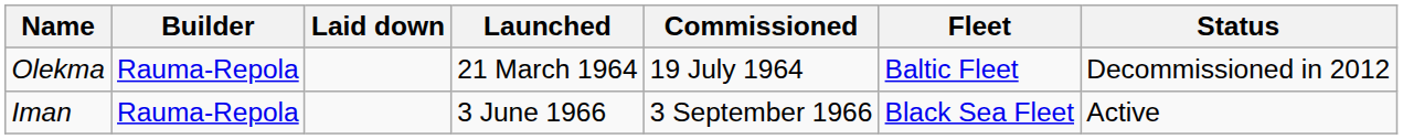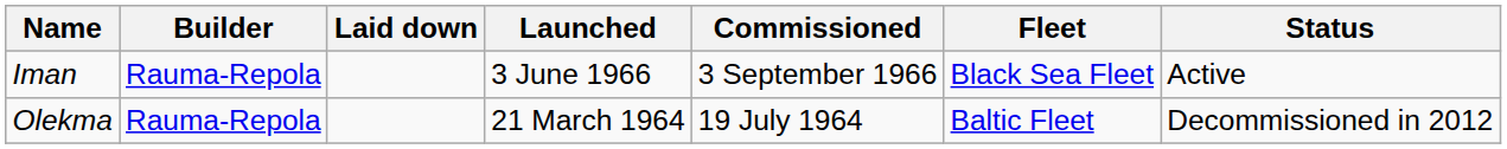 <table class="wikitable">
 <tr>
 <th>Name</th>
 <th>Builder</th>
 <th>Laid down</th>
 <th>Launched</th>
 <th>Commissioned</th>
 <th>Fleet</th>
 <th>Status</th>
 </tr>
 <tr>
+<td><em>Iman</em></td>
+<td><a href='#'>Rauma-Repola</a></td>
+<td></td>
+<td>3 June 1966</td>
+<td>3 September 1966</td>
+<td><a href='#'>Black Sea Fleet</a></td>
+<td>Active</td>
+</tr>
+<tr>
 <td><em>Olekma</em></td>
 <td><a href='#'>Rauma-Repola</a></td>
 <td></td>
 <td>21 March 1964</td>
 <td>19 July 1964</td>
 <td><a href='#'>Baltic Fleet</a></td>
 <td>Decommissioned in 2012</td>
 </tr>
-<tr>
-<td><em>Iman</em></td>
-<td><a href='#'>Rauma-Repola</a></td>
-<td></td>
-<td>3 June 1966</td>
-<td>3 September 1966</td>
-<td><a href='#'>Black Sea Fleet</a></td>
-<td>Active</td>
-</tr>
 </table>
